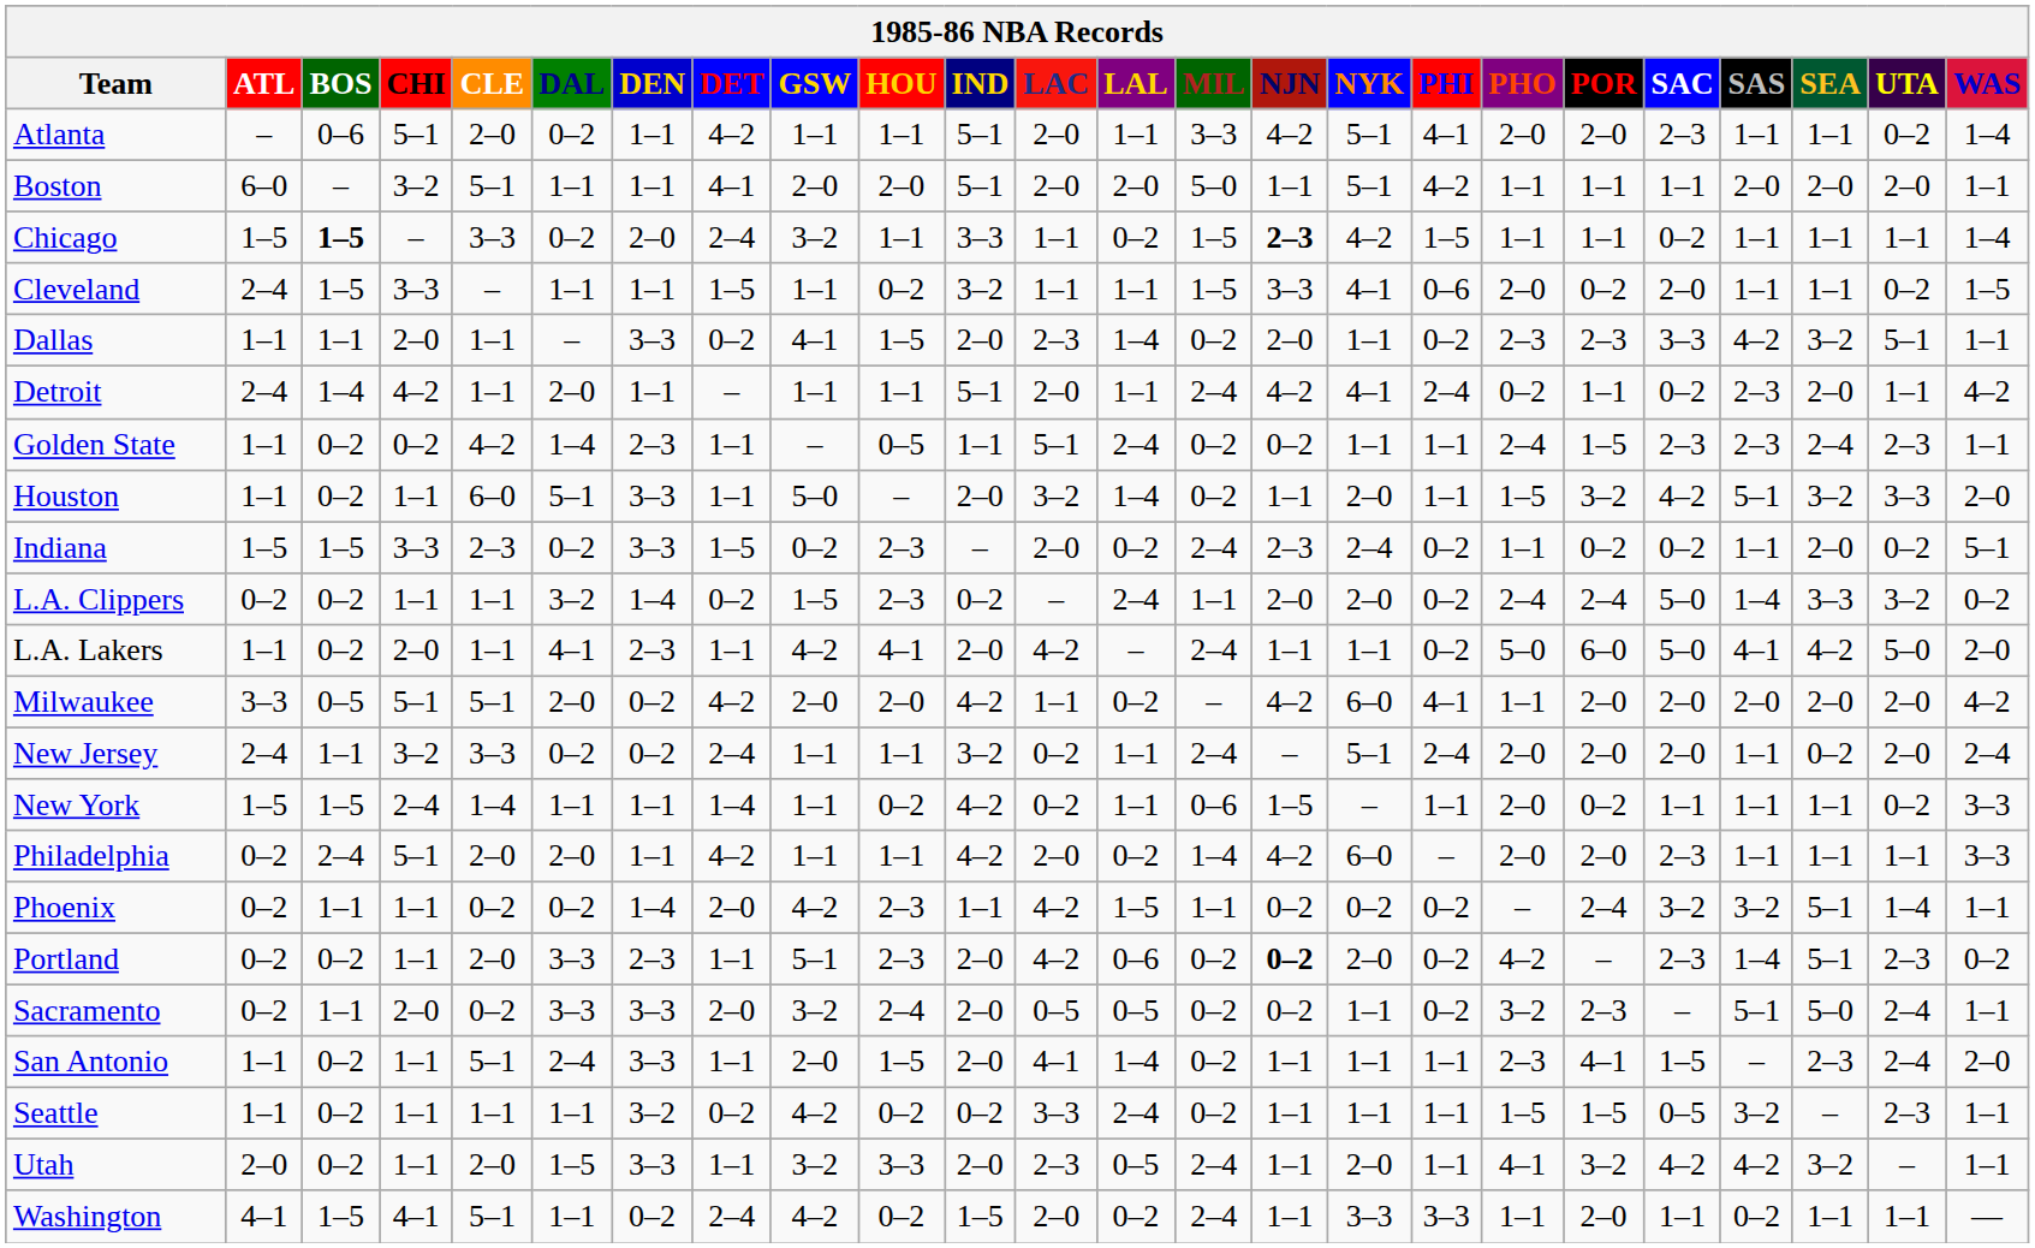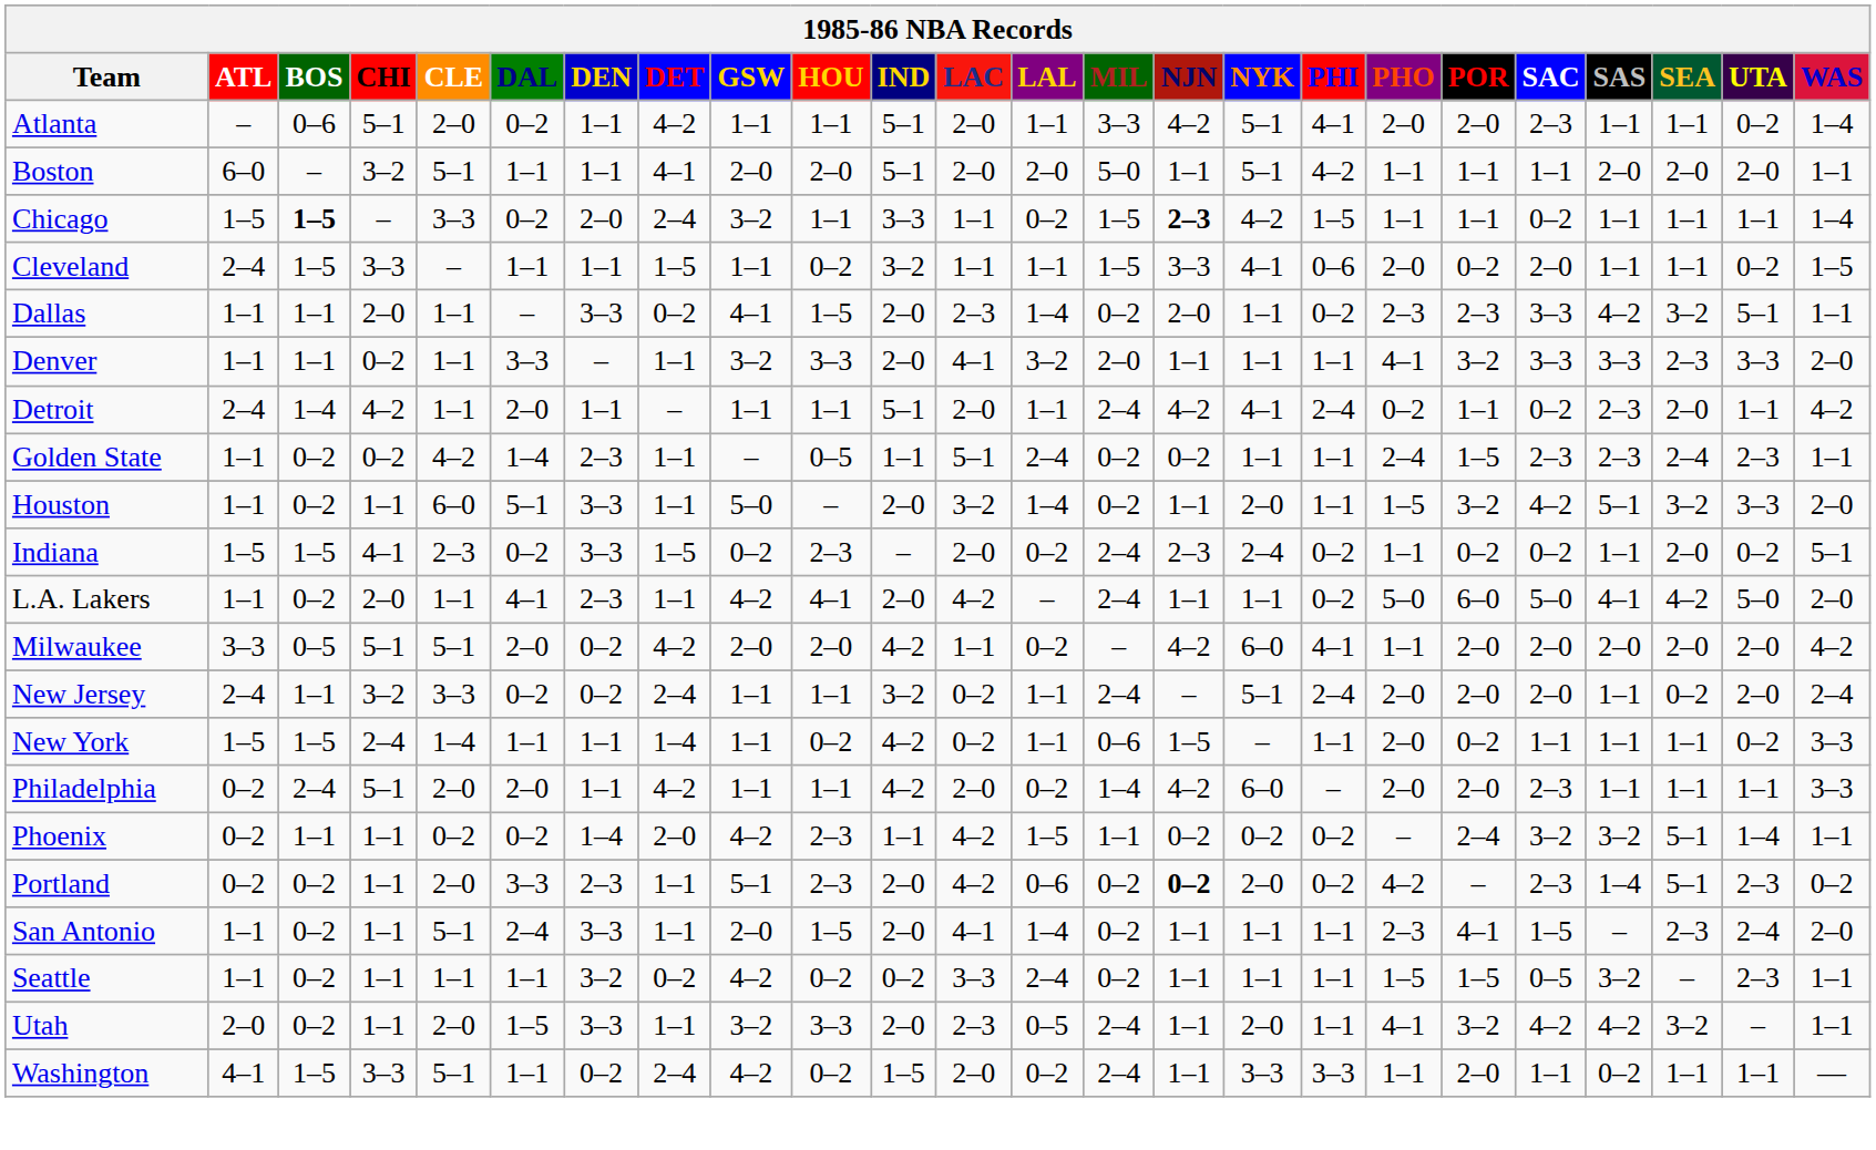 <table class="wikitable" style="font-size:95%; text-align:center;">
 <tr>
 <th colspan=24>1985-86 NBA Records</th>
 </tr>
 <tr>
 <th width=100>Team</th>
 <th style="background:#FF0000;color:#FFFFFF;width=35">ATL</th>
 <th style="background:#006400;color:#FFFFFF;width=35">BOS</th>
 <th style="background:#FF0000;color:#000000;width=35">CHI</th>
 <th style="background:#FF8C00;color:#FFFFFF;width=35">CLE</th>
 <th style="background:#008000;color:#00008B;width=35">DAL</th>
 <th style="background:#0000CD;color:#FFD700;width=35">DEN</th>
 <th style="background:#0000FF;color:#FF0000;width=35">DET</th>
 <th style="background:#0000FF;color:#FFD700;width=35">GSW</th>
 <th style="background:#FF0000;color:#FFD700;width=35">HOU</th>
 <th style="background:#000080;color:#FFD700;width=35">IND</th>
 <th style="background:#F9160D;color:#1A2E8B;width=35">LAC</th>
 <th style="background:#800080;color:#FFD700;width=35">LAL</th>
 <th style="background:#006400;color:#B22222;width=35">MIL</th>
 <th style="background:#B0170C;color:#00056D;width=35">NJN</th>
 <th style="background:#0000FF;color:#FF8C00;width=35">NYK</th>
 <th style="background:#FF0000;color:#0000FF;width=35">PHI</th>
 <th style="background:#800080;color:#FF4500;width=35">PHO</th>
 <th style="background:#000000;color:#FF0000;width=35">POR</th>
 <th style="background:#0000FF;color:#FFFFFF;width=35">SAC</th>
 <th style="background:#000000;color:#C0C0C0;width=35">SAS</th>
 <th style="background:#005831;color:#FFC322;width=35">SEA</th>
 <th style="background:#36004A;color:#FFFF00;width=35">UTA</th>
 <th style="background:#DC143C;color:#0000CD;width=35">WAS</th>
 </tr>
 <tr>
 <td style="text-align:left;"><a href='#'>Atlanta</a></td>
 <td>–</td>
 <td>0–6</td>
 <td>5–1</td>
 <td>2–0</td>
 <td>0–2</td>
 <td>1–1</td>
 <td>4–2</td>
 <td>1–1</td>
 <td>1–1</td>
 <td>5–1</td>
 <td>2–0</td>
 <td>1–1</td>
 <td>3–3</td>
 <td>4–2</td>
 <td>5–1</td>
 <td>4–1</td>
 <td>2–0</td>
 <td>2–0</td>
 <td>2–3</td>
 <td>1–1</td>
 <td>1–1</td>
 <td>0–2</td>
 <td>1–4</td>
 </tr>
 <tr>
 <td style="text-align:left;"><a href='#'>Boston</a></td>
 <td>6–0</td>
 <td>–</td>
 <td>3–2</td>
 <td>5–1</td>
 <td>1–1</td>
 <td>1–1</td>
 <td>4–1</td>
 <td>2–0</td>
 <td>2–0</td>
 <td>5–1</td>
 <td>2–0</td>
 <td>2–0</td>
 <td>5–0</td>
 <td>1–1</td>
 <td>5–1</td>
 <td>4–2</td>
 <td>1–1</td>
 <td>1–1</td>
 <td>1–1</td>
 <td>2–0</td>
 <td>2–0</td>
 <td>2–0</td>
 <td>1–1</td>
 </tr>
 <tr>
 <td style="text-align:left;"><a href='#'>Chicago</a></td>
 <td>1–5</td>
 <td><strong>1–5</strong></td>
 <td>–</td>
 <td>3–3</td>
 <td>0–2</td>
 <td>2–0</td>
 <td>2–4</td>
 <td>3–2</td>
 <td>1–1</td>
 <td>3–3</td>
 <td>1–1</td>
 <td>0–2</td>
 <td>1–5</td>
 <td><strong>2–3</strong></td>
 <td>4–2</td>
 <td>1–5</td>
 <td>1–1</td>
 <td>1–1</td>
 <td>0–2</td>
 <td>1–1</td>
 <td>1–1</td>
 <td>1–1</td>
 <td>1–4</td>
 </tr>
 <tr>
 <td style="text-align:left;"><a href='#'>Cleveland</a></td>
 <td>2–4</td>
 <td>1–5</td>
 <td>3–3</td>
 <td>–</td>
 <td>1–1</td>
 <td>1–1</td>
 <td>1–5</td>
 <td>1–1</td>
 <td>0–2</td>
 <td>3–2</td>
 <td>1–1</td>
 <td>1–1</td>
 <td>1–5</td>
 <td>3–3</td>
 <td>4–1</td>
 <td>0–6</td>
 <td>2–0</td>
 <td>0–2</td>
 <td>2–0</td>
 <td>1–1</td>
 <td>1–1</td>
 <td>0–2</td>
 <td>1–5</td>
 </tr>
 <tr>
 <td style="text-align:left;"><a href='#'>Dallas</a></td>
 <td>1–1</td>
 <td>1–1</td>
 <td>2–0</td>
 <td>1–1</td>
 <td>–</td>
 <td>3–3</td>
 <td>0–2</td>
 <td>4–1</td>
 <td>1–5</td>
 <td>2–0</td>
 <td>2–3</td>
 <td>1–4</td>
 <td>0–2</td>
 <td>2–0</td>
 <td>1–1</td>
 <td>0–2</td>
 <td>2–3</td>
 <td>2–3</td>
 <td>3–3</td>
 <td>4–2</td>
 <td>3–2</td>
 <td>5–1</td>
 <td>1–1</td>
 </tr>
 <tr>
+<td style="text-align:left;"><a href='#'>Denver</a></td>
+<td>1–1</td>
+<td>1–1</td>
+<td>0–2</td>
+<td>1–1</td>
+<td>3–3</td>
+<td>–</td>
+<td>1–1</td>
+<td>3–2</td>
+<td>3–3</td>
+<td>2–0</td>
+<td>4–1</td>
+<td>3–2</td>
+<td>2–0</td>
+<td>1–1</td>
+<td>1–1</td>
+<td>1–1</td>
+<td>4–1</td>
+<td>3–2</td>
+<td>3–3</td>
+<td>3–3</td>
+<td>2–3</td>
+<td>3–3</td>
+<td>2–0</td>
+</tr>
+<tr>
 <td style="text-align:left;"><a href='#'>Detroit</a></td>
 <td>2–4</td>
 <td>1–4</td>
 <td>4–2</td>
 <td>1–1</td>
 <td>2–0</td>
 <td>1–1</td>
 <td>–</td>
 <td>1–1</td>
 <td>1–1</td>
 <td>5–1</td>
 <td>2–0</td>
 <td>1–1</td>
 <td>2–4</td>
 <td>4–2</td>
 <td>4–1</td>
 <td>2–4</td>
 <td>0–2</td>
 <td>1–1</td>
 <td>0–2</td>
 <td>2–3</td>
 <td>2–0</td>
 <td>1–1</td>
 <td>4–2</td>
 </tr>
 <tr>
 <td style="text-align:left;"><a href='#'>Golden State</a></td>
 <td>1–1</td>
 <td>0–2</td>
 <td>0–2</td>
 <td>4–2</td>
 <td>1–4</td>
 <td>2–3</td>
 <td>1–1</td>
 <td>–</td>
 <td>0–5</td>
 <td>1–1</td>
 <td>5–1</td>
 <td>2–4</td>
 <td>0–2</td>
 <td>0–2</td>
 <td>1–1</td>
 <td>1–1</td>
 <td>2–4</td>
 <td>1–5</td>
 <td>2–3</td>
 <td>2–3</td>
 <td>2–4</td>
 <td>2–3</td>
 <td>1–1</td>
 </tr>
 <tr>
 <td style="text-align:left;"><a href='#'>Houston</a></td>
 <td>1–1</td>
 <td>0–2</td>
 <td>1–1</td>
 <td>6–0</td>
 <td>5–1</td>
 <td>3–3</td>
 <td>1–1</td>
 <td>5–0</td>
 <td>–</td>
 <td>2–0</td>
 <td>3–2</td>
 <td>1–4</td>
 <td>0–2</td>
 <td>1–1</td>
 <td>2–0</td>
 <td>1–1</td>
 <td>1–5</td>
 <td>3–2</td>
 <td>4–2</td>
 <td>5–1</td>
 <td>3–2</td>
 <td>3–3</td>
 <td>2–0</td>
 </tr>
 <tr>
 <td style="text-align:left;"><a href='#'>Indiana</a></td>
 <td>1–5</td>
 <td>1–5</td>
-<td>3–3</td>
+<td>4–1</td>
 <td>2–3</td>
 <td>0–2</td>
 <td>3–3</td>
 <td>1–5</td>
 <td>0–2</td>
 <td>2–3</td>
 <td>–</td>
 <td>2–0</td>
 <td>0–2</td>
 <td>2–4</td>
 <td>2–3</td>
 <td>2–4</td>
 <td>0–2</td>
 <td>1–1</td>
 <td>0–2</td>
 <td>0–2</td>
 <td>1–1</td>
 <td>2–0</td>
 <td>0–2</td>
 <td>5–1</td>
-</tr>
-<tr>
-<td style="text-align:left;"><a href='#'>L.A. Clippers</a></td>
-<td>0–2</td>
-<td>0–2</td>
-<td>1–1</td>
-<td>1–1</td>
-<td>3–2</td>
-<td>1–4</td>
-<td>0–2</td>
-<td>1–5</td>
-<td>2–3</td>
-<td>0–2</td>
-<td>–</td>
-<td>2–4</td>
-<td>1–1</td>
-<td>2–0</td>
-<td>2–0</td>
-<td>0–2</td>
-<td>2–4</td>
-<td>2–4</td>
-<td>5–0</td>
-<td>1–4</td>
-<td>3–3</td>
-<td>3–2</td>
-<td>0–2</td>
 </tr>
 <tr>
 <td style="text-align:left;">L.A. Lakers</td>
 <td>1–1</td>
 <td>0–2</td>
 <td>2–0</td>
 <td>1–1</td>
 <td>4–1</td>
 <td>2–3</td>
 <td>1–1</td>
 <td>4–2</td>
 <td>4–1</td>
 <td>2–0</td>
 <td>4–2</td>
 <td>–</td>
 <td>2–4</td>
 <td>1–1</td>
 <td>1–1</td>
 <td>0–2</td>
 <td>5–0</td>
 <td>6–0</td>
 <td>5–0</td>
 <td>4–1</td>
 <td>4–2</td>
 <td>5–0</td>
 <td>2–0</td>
 </tr>
 <tr>
 <td style="text-align:left;"><a href='#'>Milwaukee</a></td>
 <td>3–3</td>
 <td>0–5</td>
 <td>5–1</td>
 <td>5–1</td>
 <td>2–0</td>
 <td>0–2</td>
 <td>4–2</td>
 <td>2–0</td>
 <td>2–0</td>
 <td>4–2</td>
 <td>1–1</td>
 <td>0–2</td>
 <td>–</td>
 <td>4–2</td>
 <td>6–0</td>
 <td>4–1</td>
 <td>1–1</td>
 <td>2–0</td>
 <td>2–0</td>
 <td>2–0</td>
 <td>2–0</td>
 <td>2–0</td>
 <td>4–2</td>
 </tr>
 <tr>
 <td style="text-align:left;"><a href='#'>New Jersey</a></td>
 <td>2–4</td>
 <td>1–1</td>
 <td>3–2</td>
 <td>3–3</td>
 <td>0–2</td>
 <td>0–2</td>
 <td>2–4</td>
 <td>1–1</td>
 <td>1–1</td>
 <td>3–2</td>
 <td>0–2</td>
 <td>1–1</td>
 <td>2–4</td>
 <td>–</td>
 <td>5–1</td>
 <td>2–4</td>
 <td>2–0</td>
 <td>2–0</td>
 <td>2–0</td>
 <td>1–1</td>
 <td>0–2</td>
 <td>2–0</td>
 <td>2–4</td>
 </tr>
 <tr>
 <td style="text-align:left;"><a href='#'>New York</a></td>
 <td>1–5</td>
 <td>1–5</td>
 <td>2–4</td>
 <td>1–4</td>
 <td>1–1</td>
 <td>1–1</td>
 <td>1–4</td>
 <td>1–1</td>
 <td>0–2</td>
 <td>4–2</td>
 <td>0–2</td>
 <td>1–1</td>
 <td>0–6</td>
 <td>1–5</td>
 <td>–</td>
 <td>1–1</td>
 <td>2–0</td>
 <td>0–2</td>
 <td>1–1</td>
 <td>1–1</td>
 <td>1–1</td>
 <td>0–2</td>
 <td>3–3</td>
 </tr>
 <tr>
 <td style="text-align:left;"><a href='#'>Philadelphia</a></td>
 <td>0–2</td>
 <td>2–4</td>
 <td>5–1</td>
 <td>2–0</td>
 <td>2–0</td>
 <td>1–1</td>
 <td>4–2</td>
 <td>1–1</td>
 <td>1–1</td>
 <td>4–2</td>
 <td>2–0</td>
 <td>0–2</td>
 <td>1–4</td>
 <td>4–2</td>
 <td>6–0</td>
 <td>–</td>
 <td>2–0</td>
 <td>2–0</td>
 <td>2–3</td>
 <td>1–1</td>
 <td>1–1</td>
 <td>1–1</td>
 <td>3–3</td>
 </tr>
 <tr>
 <td style="text-align:left;"><a href='#'>Phoenix</a></td>
 <td>0–2</td>
 <td>1–1</td>
 <td>1–1</td>
 <td>0–2</td>
 <td>0–2</td>
 <td>1–4</td>
 <td>2–0</td>
 <td>4–2</td>
 <td>2–3</td>
 <td>1–1</td>
 <td>4–2</td>
 <td>1–5</td>
 <td>1–1</td>
 <td>0–2</td>
 <td>0–2</td>
 <td>0–2</td>
 <td>–</td>
 <td>2–4</td>
 <td>3–2</td>
 <td>3–2</td>
 <td>5–1</td>
 <td>1–4</td>
 <td>1–1</td>
 </tr>
 <tr>
 <td style="text-align:left;"><a href='#'>Portland</a></td>
 <td>0–2</td>
 <td>0–2</td>
 <td>1–1</td>
 <td>2–0</td>
 <td>3–3</td>
 <td>2–3</td>
 <td>1–1</td>
 <td>5–1</td>
 <td>2–3</td>
 <td>2–0</td>
 <td>4–2</td>
 <td>0–6</td>
 <td>0–2</td>
 <td><strong>0–2</strong></td>
 <td>2–0</td>
 <td>0–2</td>
 <td>4–2</td>
 <td>–</td>
 <td>2–3</td>
 <td>1–4</td>
 <td>5–1</td>
 <td>2–3</td>
 <td>0–2</td>
 </tr>
 <tr>
-<td style="text-align:left;"><a href='#'>Sacramento</a></td>
-<td>0–2</td>
-<td>1–1</td>
-<td>2–0</td>
-<td>0–2</td>
-<td>3–3</td>
-<td>3–3</td>
-<td>2–0</td>
-<td>3–2</td>
-<td>2–4</td>
-<td>2–0</td>
-<td>0–5</td>
-<td>0–5</td>
-<td>0–2</td>
-<td>0–2</td>
-<td>1–1</td>
-<td>0–2</td>
-<td>3–2</td>
-<td>2–3</td>
-<td>–</td>
-<td>5–1</td>
-<td>5–0</td>
-<td>2–4</td>
-<td>1–1</td>
-</tr>
-<tr>
 <td style="text-align:left;"><a href='#'>San Antonio</a></td>
 <td>1–1</td>
 <td>0–2</td>
 <td>1–1</td>
 <td>5–1</td>
 <td>2–4</td>
 <td>3–3</td>
 <td>1–1</td>
 <td>2–0</td>
 <td>1–5</td>
 <td>2–0</td>
 <td>4–1</td>
 <td>1–4</td>
 <td>0–2</td>
 <td>1–1</td>
 <td>1–1</td>
 <td>1–1</td>
 <td>2–3</td>
 <td>4–1</td>
 <td>1–5</td>
 <td>–</td>
 <td>2–3</td>
 <td>2–4</td>
 <td>2–0</td>
 </tr>
 <tr>
 <td style="text-align:left;"><a href='#'>Seattle</a></td>
 <td>1–1</td>
 <td>0–2</td>
 <td>1–1</td>
 <td>1–1</td>
 <td>1–1</td>
 <td>3–2</td>
 <td>0–2</td>
 <td>4–2</td>
 <td>0–2</td>
 <td>0–2</td>
 <td>3–3</td>
 <td>2–4</td>
 <td>0–2</td>
 <td>1–1</td>
 <td>1–1</td>
 <td>1–1</td>
 <td>1–5</td>
 <td>1–5</td>
 <td>0–5</td>
 <td>3–2</td>
 <td>–</td>
 <td>2–3</td>
 <td>1–1</td>
 </tr>
 <tr>
 <td style="text-align:left;"><a href='#'>Utah</a></td>
 <td>2–0</td>
 <td>0–2</td>
 <td>1–1</td>
 <td>2–0</td>
 <td>1–5</td>
 <td>3–3</td>
 <td>1–1</td>
 <td>3–2</td>
 <td>3–3</td>
 <td>2–0</td>
 <td>2–3</td>
 <td>0–5</td>
 <td>2–4</td>
 <td>1–1</td>
 <td>2–0</td>
 <td>1–1</td>
 <td>4–1</td>
 <td>3–2</td>
 <td>4–2</td>
 <td>4–2</td>
 <td>3–2</td>
 <td>–</td>
 <td>1–1</td>
 </tr>
 <tr>
 <td style="text-align:left;"><a href='#'>Washington</a></td>
 <td>4–1</td>
 <td>1–5</td>
-<td>4–1</td>
+<td>3–3</td>
 <td>5–1</td>
 <td>1–1</td>
 <td>0–2</td>
 <td>2–4</td>
 <td>4–2</td>
 <td>0–2</td>
 <td>1–5</td>
 <td>2–0</td>
 <td>0–2</td>
 <td>2–4</td>
 <td>1–1</td>
 <td>3–3</td>
 <td>3–3</td>
 <td>1–1</td>
 <td>2–0</td>
 <td>1–1</td>
 <td>0–2</td>
 <td>1–1</td>
 <td>1–1</td>
 <td>—</td>
 </tr>
 </table>
